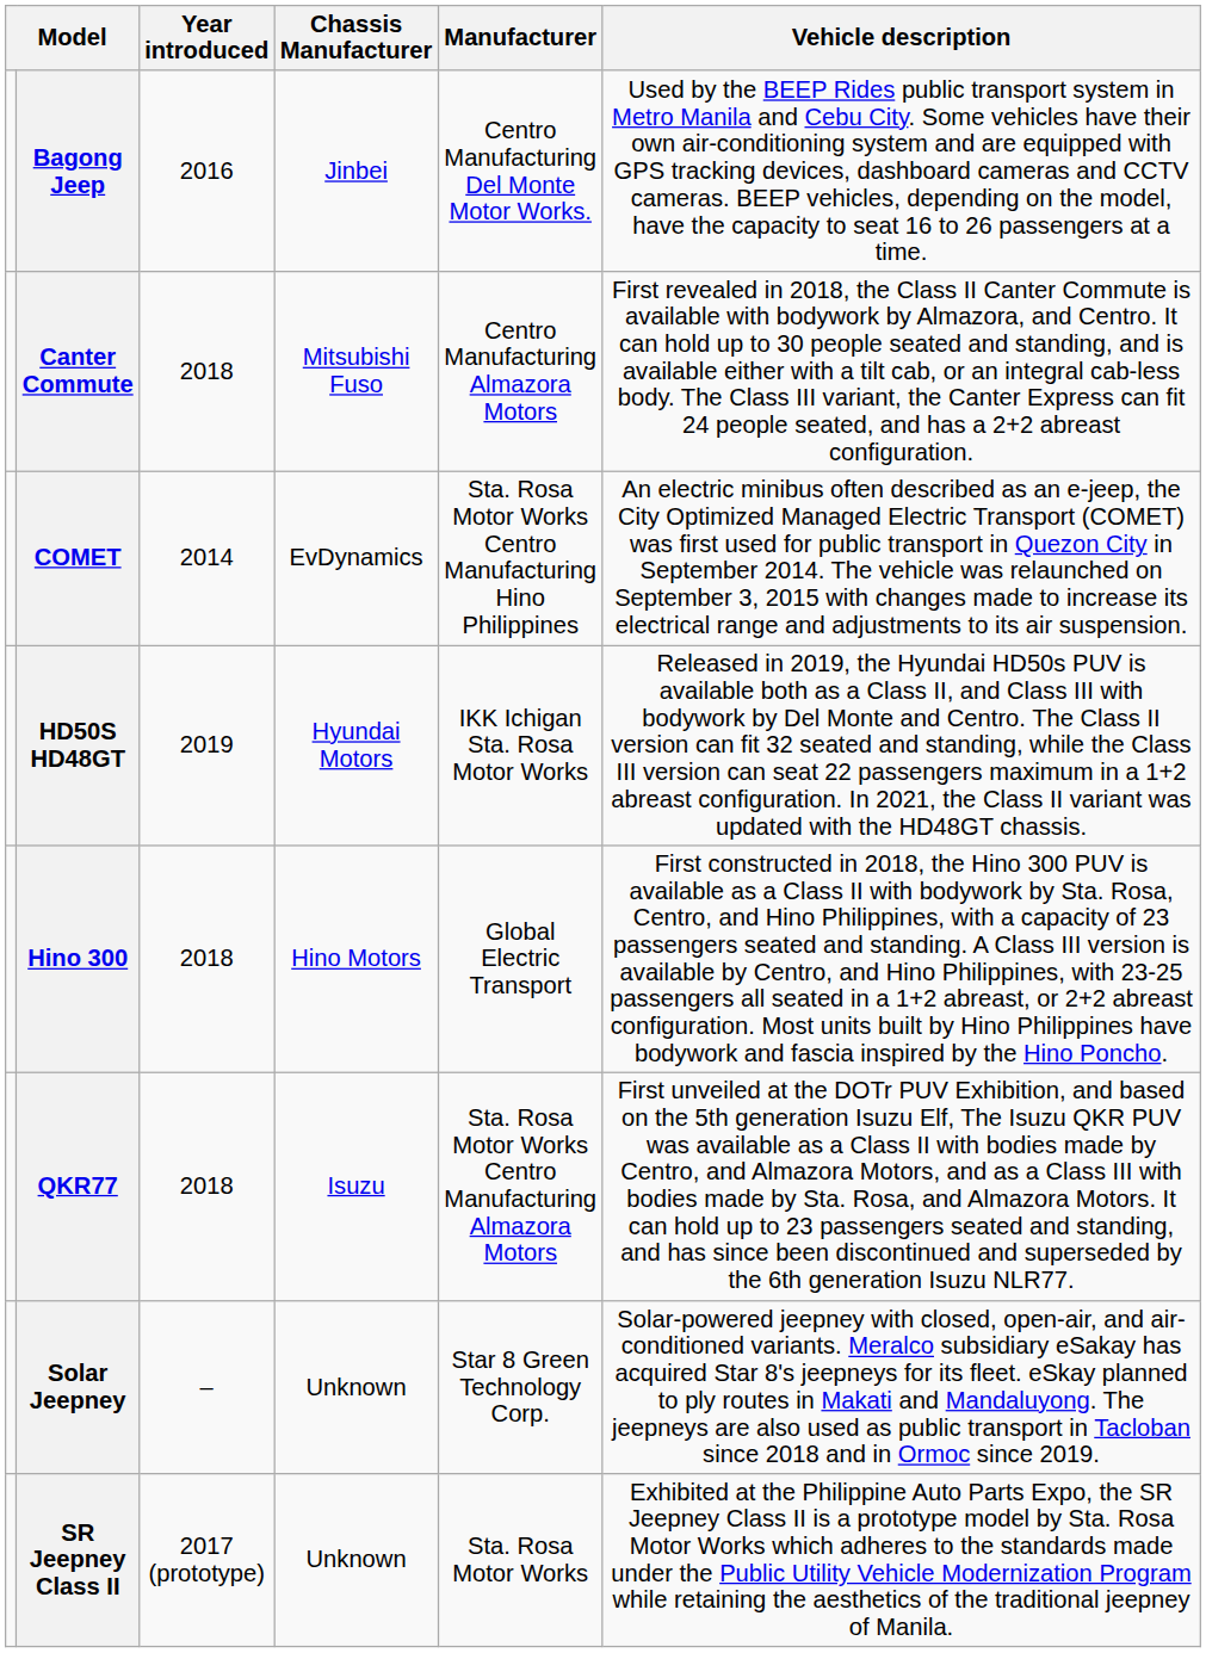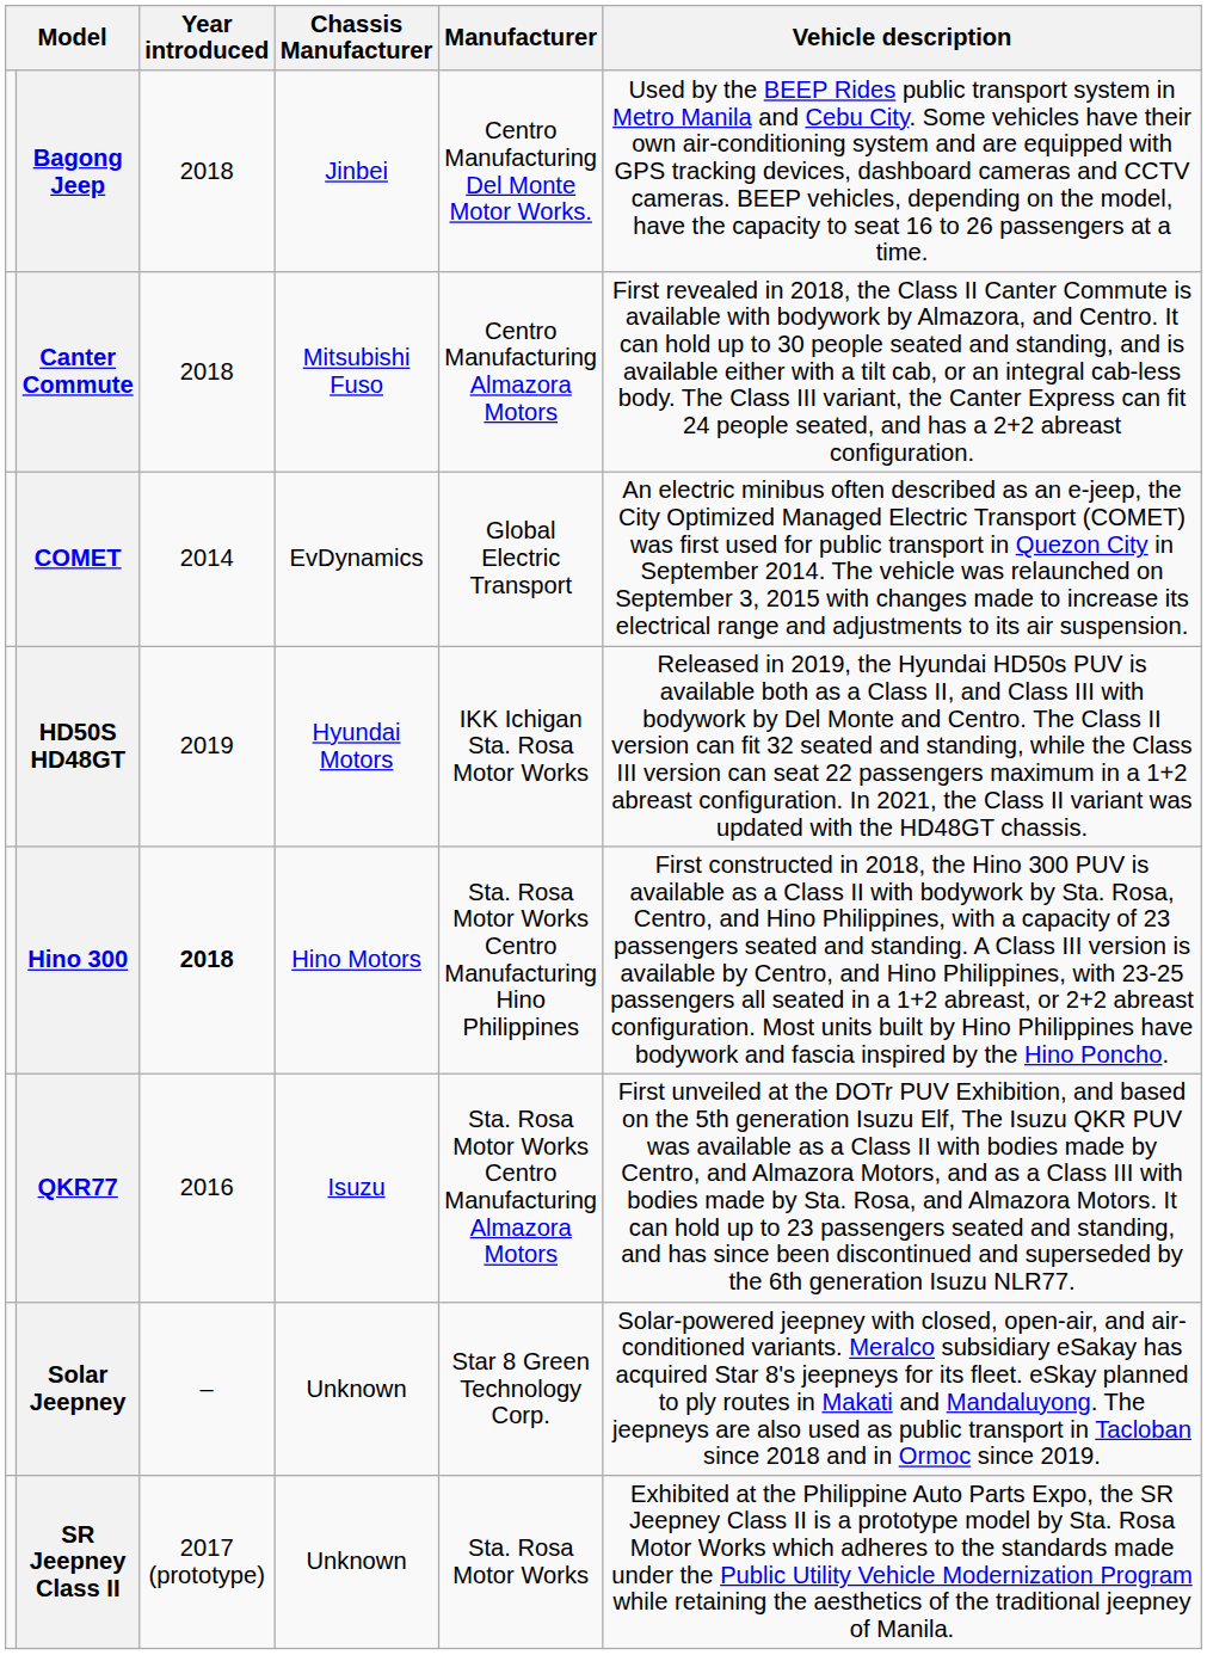 <table class="wikitable" style="text-align: center; width: 90%">
 <tr>
 <th colspan="2">Model</th>
 <th width="9%">Year introduced</th>
 <th>Chassis Manufacturer</th>
 <th>Manufacturer</th>
 <th width="50%" cellpadding="32px">Vehicle description</th>
 </tr>
 <tr>
 <td></td>
 <th><a href='#'>Bagong Jeep</a></th>
-<td>2016</td>
+<td>2018</td>
 <td><a href='#'>Jinbei</a></td>
 <td>Centro Manufacturing<br><a href='#'>Del Monte Motor Works.</a></td>
 <td>Used by the <a href='#'>BEEP Rides</a> public transport system in <a href='#'>Metro Manila</a> and <a href='#'>Cebu City</a>. Some vehicles have their own air-conditioning system and are equipped with GPS tracking devices, dashboard cameras and CCTV cameras. BEEP vehicles, depending on the model, have the capacity to seat 16 to 26 passengers at a time.</td>
 </tr>
 <tr>
 <td></td>
 <th><a href='#'>Canter Commute</a></th>
 <td>2018</td>
 <td><a href='#'>Mitsubishi Fuso</a></td>
 <td>Centro Manufacturing<br><a href='#'>Almazora Motors</a></td>
 <td>First revealed in 2018, the Class II Canter Commute is available with bodywork by Almazora, and Centro. It can hold up to 30 people seated and standing, and is available either with a tilt cab, or an integral cab-less body. The Class III variant, the Canter Express can fit 24 people seated, and has a 2+2 abreast configuration.</td>
 </tr>
 <tr>
 <td></td>
 <th><a href='#'>COMET</a></th>
 <td>2014</td>
 <td>EvDynamics</td>
-<td>Sta. Rosa Motor Works Centro Manufacturing<br>Hino Philippines</td>
+<td>Global Electric Transport</td>
 <td>An electric minibus often described as an e-jeep, the City Optimized Managed Electric Transport (COMET) was first used for public transport in <a href='#'>Quezon City</a> in September 2014. The vehicle was relaunched on September 3, 2015 with changes made to increase its electrical range and adjustments to its air suspension.</td>
 </tr>
 <tr>
 <td></td>
 <th>HD50S<br>HD48GT</th>
 <td>2019</td>
 <td><a href='#'>Hyundai Motors</a></td>
 <td>IKK Ichigan<br>Sta. Rosa Motor Works</td>
 <td>Released in 2019, the Hyundai HD50s PUV is available both as a Class II, and Class III with bodywork by Del Monte and Centro. The Class II  version can fit 32 seated and standing, while the Class III version can seat 22 passengers maximum  in a 1+2 abreast configuration. In 2021, the Class II variant was updated with the HD48GT chassis.</td>
 </tr>
 <tr>
 <td></td>
 <th><a href='#'>Hino 300</a></th>
-<td>2018</td>
+<td><strong>2018</strong></td>
 <td><a href='#'>Hino Motors</a></td>
-<td>Global Electric Transport</td>
+<td>Sta. Rosa Motor Works Centro Manufacturing<br>Hino Philippines</td>
 <td>First constructed in 2018, the Hino 300 PUV is available as a Class II with bodywork  by Sta. Rosa, Centro, and Hino Philippines, with a capacity of 23 passengers seated and standing. A Class III version is available by Centro, and Hino Philippines, with 23-25 passengers all seated in a 1+2 abreast, or 2+2 abreast configuration. Most units built by Hino Philippines have bodywork and fascia inspired by the <a href='#'>Hino Poncho</a>.</td>
 </tr>
 <tr>
 <td></td>
 <th><a href='#'>QKR77</a></th>
-<td>2018</td>
+<td>2016</td>
 <td><a href='#'>Isuzu</a></td>
 <td>Sta. Rosa Motor Works<br>Centro Manufacturing<br><a href='#'>Almazora Motors</a></td>
 <td>First unveiled at the DOTr PUV Exhibition, and based on the 5th generation Isuzu Elf, The Isuzu QKR PUV was available as a Class II with bodies made by Centro, and Almazora Motors, and as a Class III with bodies made by Sta. Rosa, and Almazora Motors. It can hold up to 23 passengers seated and standing, and has since been discontinued and superseded by the 6th generation Isuzu NLR77.</td>
 </tr>
 <tr>
 <td></td>
 <th>Solar Jeepney</th>
 <td>–</td>
 <td>Unknown</td>
 <td>Star 8 Green Technology Corp.</td>
 <td>Solar-powered jeepney with closed, open-air, and air-conditioned variants. <a href='#'>Meralco</a> subsidiary eSakay has acquired Star 8's jeepneys for its fleet. eSkay planned to ply routes in <a href='#'>Makati</a> and <a href='#'>Mandaluyong</a>. The jeepneys are also used as public transport in <a href='#'>Tacloban</a> since 2018 and in <a href='#'>Ormoc</a> since 2019.</td>
 </tr>
 <tr>
 <td></td>
 <th>SR Jeepney Class II</th>
 <td>2017<br>(prototype)</td>
 <td>Unknown</td>
 <td>Sta. Rosa Motor Works</td>
 <td>Exhibited at the Philippine Auto Parts Expo, the SR Jeepney Class II is a prototype model by Sta. Rosa Motor Works which adheres to the standards made under the <a href='#'>Public Utility Vehicle Modernization Program</a> while retaining the aesthetics of the traditional jeepney of Manila.</td>
 </tr>
 </table>
